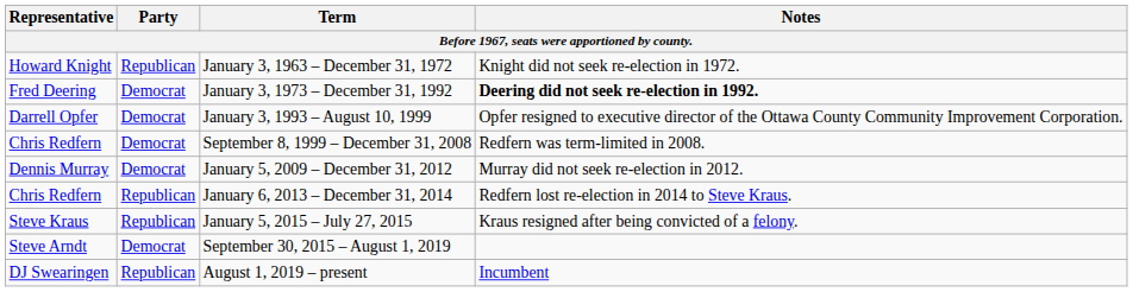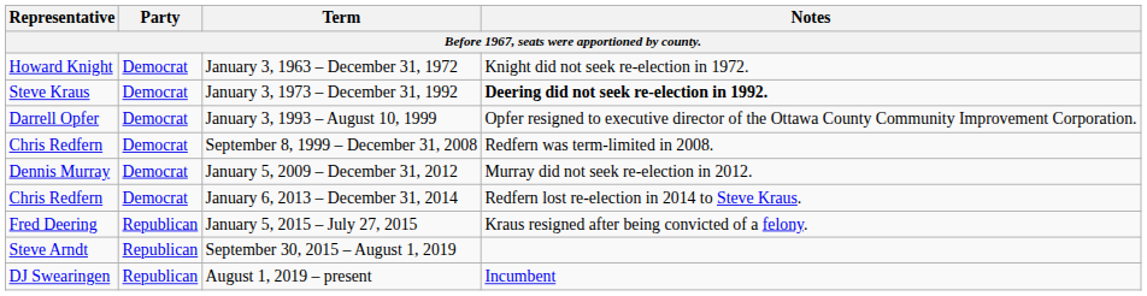 <table class=wikitable>
 <tr valign=bottom>
 <th>Representative</th>
 <th>Party</th>
 <th>Term</th>
 <th>Notes</th>
 </tr>
 <tr>
 <th colspan=5 style="font-size: 80%;"><em>Before 1967, seats were apportioned by county.</em></th>
 </tr>
 <tr>
 <td><a href='#'>Howard Knight</a></td>
-<td><a href='#'>Republican</a></td>
+<td><a href='#'>Democrat</a></td>
 <td>January 3, 1963 – December 31, 1972</td>
 <td>Knight did not seek re-election in 1972.</td>
 </tr>
 <tr>
-<td><a href='#'>Fred Deering</a></td>
+<td><a href='#'>Steve Kraus</a></td>
 <td><a href='#'>Democrat</a></td>
 <td>January 3, 1973 – December 31, 1992</td>
 <td><strong>Deering did not seek re-election in 1992.</strong></td>
 </tr>
 <tr>
 <td><a href='#'>Darrell Opfer</a></td>
 <td><a href='#'>Democrat</a></td>
 <td>January 3, 1993 – August 10, 1999</td>
 <td>Opfer resigned to executive director of the Ottawa County Community Improvement Corporation.</td>
 </tr>
 <tr>
 <td><a href='#'>Chris Redfern</a></td>
 <td><a href='#'>Democrat</a></td>
 <td>September 8, 1999 – December 31, 2008</td>
 <td>Redfern was term-limited in 2008.</td>
 </tr>
 <tr>
 <td><a href='#'>Dennis Murray</a></td>
 <td><a href='#'>Democrat</a></td>
 <td>January 5, 2009 – December 31, 2012</td>
 <td>Murray did not seek re-election in 2012.</td>
 </tr>
 <tr>
 <td><a href='#'>Chris Redfern</a></td>
-<td><a href='#'>Republican</a></td>
+<td><a href='#'>Democrat</a></td>
 <td>January 6, 2013 – December 31, 2014</td>
 <td>Redfern lost re-election in 2014 to <a href='#'>Steve Kraus</a>.</td>
 </tr>
 <tr>
-<td><a href='#'>Steve Kraus</a></td>
+<td><a href='#'>Fred Deering</a></td>
 <td><a href='#'>Republican</a></td>
 <td>January 5, 2015 – July 27, 2015</td>
 <td>Kraus resigned after being convicted of a <a href='#'>felony</a>.</td>
 </tr>
 <tr>
 <td><a href='#'>Steve Arndt</a></td>
-<td><a href='#'>Democrat</a></td>
+<td><a href='#'>Republican</a></td>
 <td>September 30, 2015 – August 1, 2019</td>
 </tr>
 <tr>
 <td><a href='#'>DJ Swearingen</a></td>
 <td><a href='#'>Republican</a></td>
 <td>August 1, 2019 – present</td>
 <td><a href='#'>Incumbent</a></td>
 </tr>
 </table>
